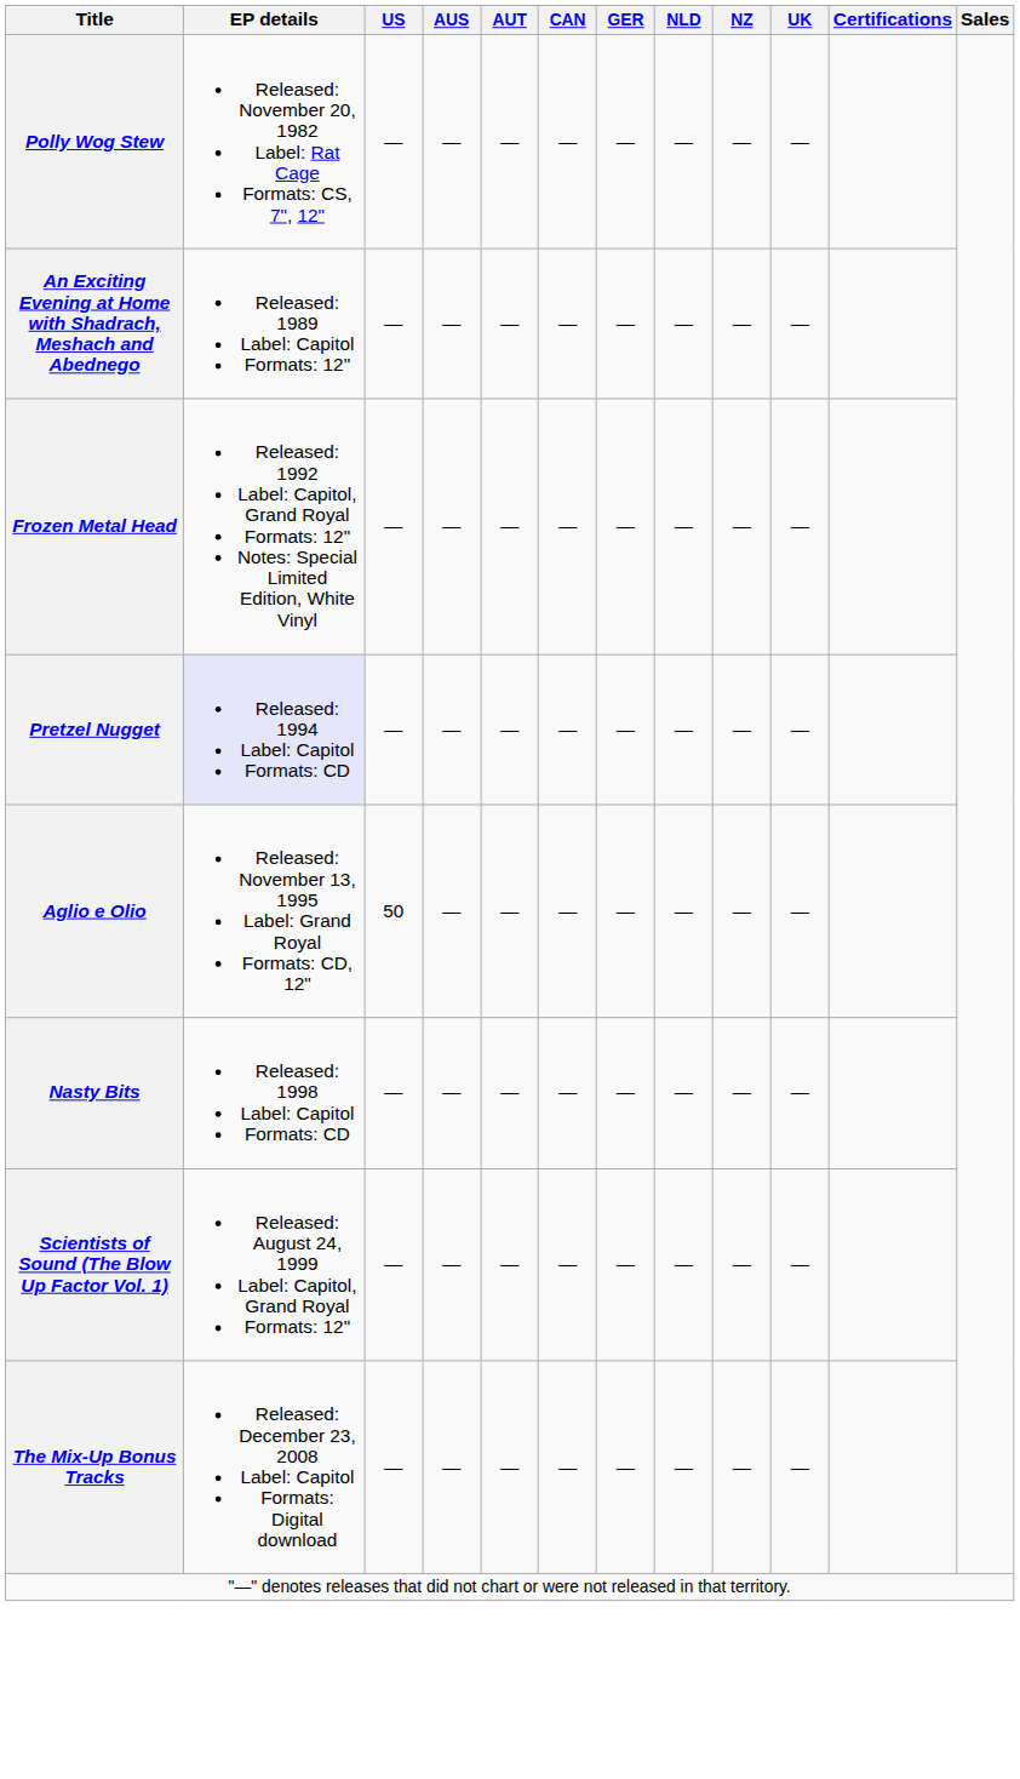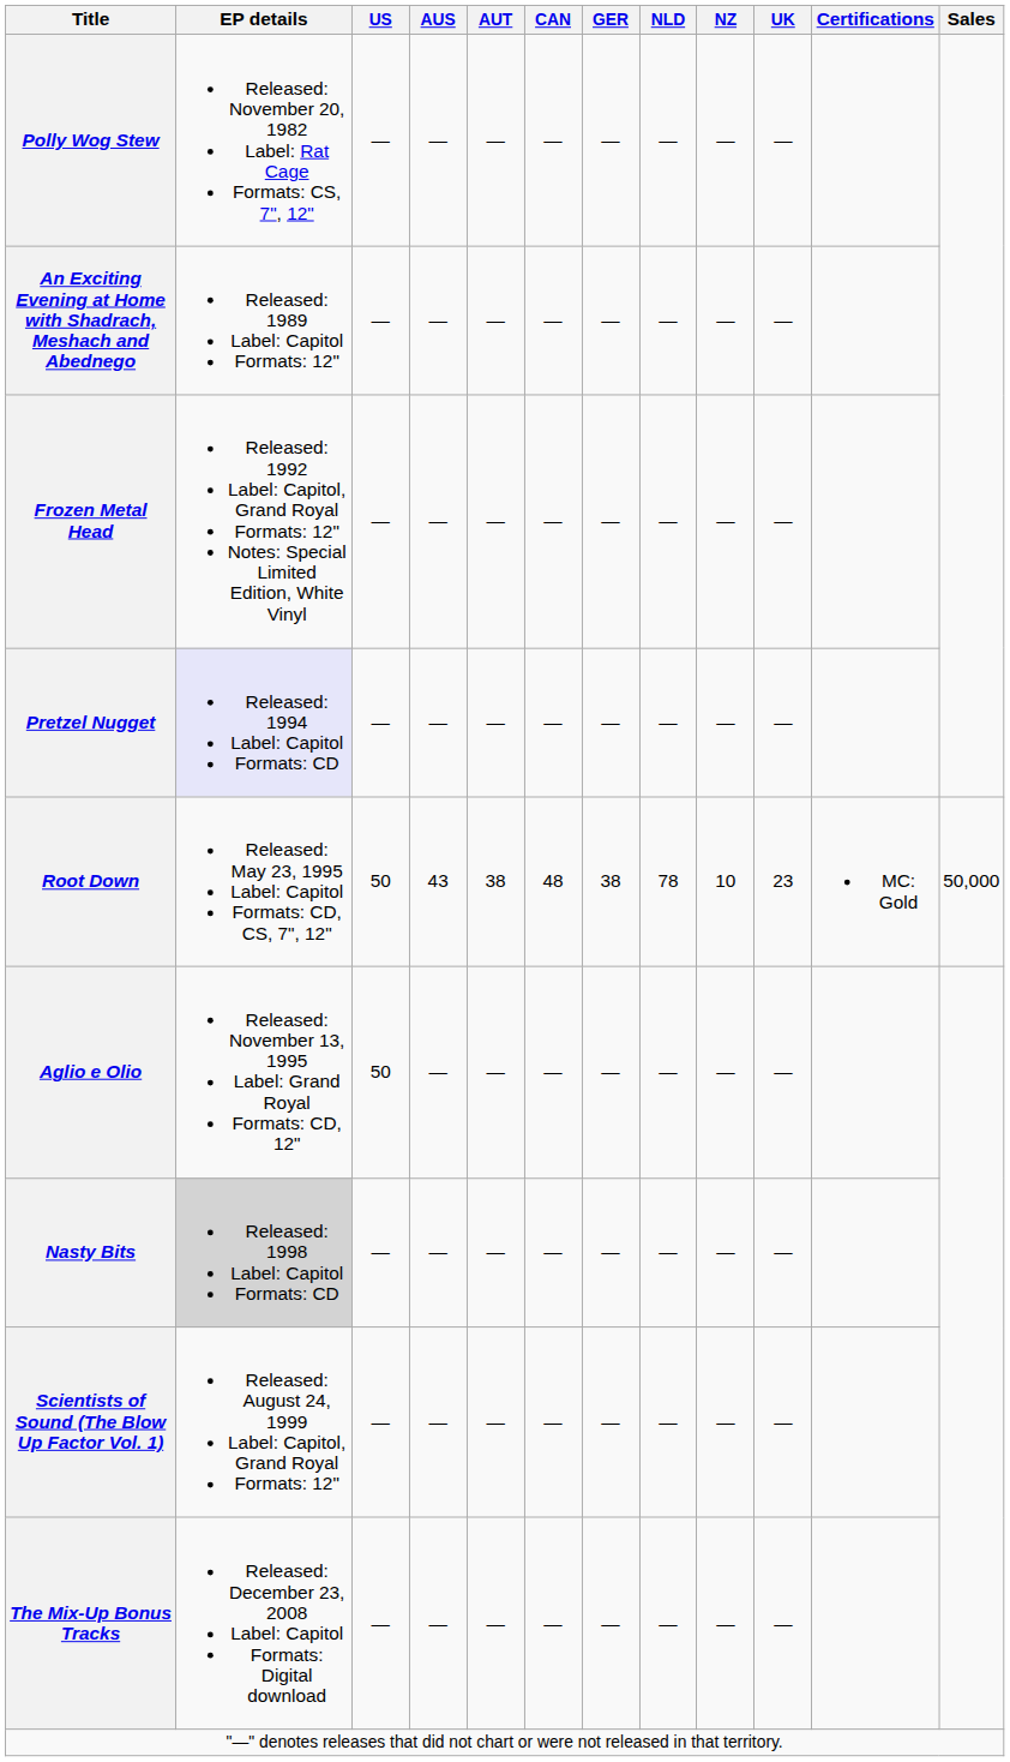 <table class="wikitable plainrowheaders" style="text-align:center;" border="1">
 <tr>
 <th>Title</th>
 <th>EP details</th>
 <th scope="col" style="width:3em;font-size:90%;"><a href='#'>US</a><br></th>
 <th scope="col" style="width:3em;font-size:90%;"><a href='#'>AUS</a><br></th>
 <th scope="col" style="width:3em;font-size:90%;"><a href='#'>AUT</a><br></th>
 <th scope="col" style="width:3em;font-size:90%;"><a href='#'>CAN</a><br></th>
 <th scope="col" style="width:3em;font-size:90%;"><a href='#'>GER</a><br></th>
 <th scope="col" style="width:3em;font-size:90%;"><a href='#'>NLD</a><br></th>
 <th scope="col" style="width:3em;font-size:90%;"><a href='#'>NZ</a><br></th>
 <th scope="col" style="width:3em;font-size:90%;"><a href='#'>UK</a><br></th>
 <th><a href='#'>Certifications</a></th>
 <th>Sales</th>
 </tr>
 <tr>
 <th scope="row"><em><a href='#'>Polly Wog Stew</a></em></th>
 <td><br><ul><li>Released: November 20, 1982</li><li>Label: <a href='#'>Rat Cage</a></li><li>Formats: CS, <a href='#'>7"</a>, <a href='#'>12"</a></li></ul></td>
 <td>—</td>
 <td>—</td>
 <td>—</td>
 <td>—</td>
 <td>—</td>
 <td>—</td>
 <td>—</td>
 <td>—</td>
 <td></td>
 </tr>
 <tr>
 <th scope="row"><em><a href='#'>An Exciting Evening at Home with Shadrach, Meshach and Abednego</a></em></th>
 <td><br><ul><li>Released: 1989</li><li>Label: Capitol</li><li>Formats: 12"</li></ul></td>
 <td>—</td>
 <td>—</td>
 <td>—</td>
 <td>—</td>
 <td>—</td>
 <td>—</td>
 <td>—</td>
 <td>—</td>
 <td></td>
 </tr>
 <tr>
 <th scope="row"><em><a href='#'>Frozen Metal Head</a></em></th>
 <td><br><ul><li>Released: 1992</li><li>Label: Capitol, Grand Royal</li><li>Formats: 12"</li><li>Notes: Special Limited Edition, White Vinyl</li></ul></td>
 <td>—</td>
 <td>—</td>
 <td>—</td>
 <td>—</td>
 <td>—</td>
 <td>—</td>
 <td>—</td>
 <td>—</td>
 <td></td>
 </tr>
 <tr>
 <th scope="row"><em><a href='#'>Pretzel Nugget</a></em></th>
 <td style="background: lavender;"><br><ul><li>Released: 1994</li><li>Label: Capitol</li><li>Formats: CD</li></ul></td>
 <td>—</td>
 <td>—</td>
 <td>—</td>
 <td>—</td>
 <td>—</td>
 <td>—</td>
 <td>—</td>
 <td>—</td>
 <td></td>
 </tr>
 <tr>
+<th scope="row"><em><a href='#'>Root Down</a></em></th>
+<td><br><ul><li>Released: May 23, 1995</li><li>Label: Capitol</li><li>Formats: CD, CS, 7", 12"</li></ul></td>
+<td>50</td>
+<td>43</td>
+<td>38</td>
+<td>48</td>
+<td>38</td>
+<td>78</td>
+<td>10</td>
+<td>23</td>
+<td><br><ul><li>MC: Gold</li></ul></td>
+<td>50,000</td>
+</tr>
+<tr>
 <th scope="row"><em><a href='#'>Aglio e Olio</a></em></th>
 <td><br><ul><li>Released: November 13, 1995</li><li>Label: Grand Royal</li><li>Formats: CD, 12"</li></ul></td>
 <td>50</td>
 <td>—</td>
 <td>—</td>
 <td>—</td>
 <td>—</td>
 <td>—</td>
 <td>—</td>
 <td>—</td>
 <td></td>
 </tr>
 <tr>
 <th scope="row"><em><a href='#'>Nasty Bits</a></em></th>
-<td><br><ul><li>Released: 1998</li><li>Label: Capitol</li><li>Formats: CD</li></ul></td>
+<td style="background: lightgrey;"><br><ul><li>Released: 1998</li><li>Label: Capitol</li><li>Formats: CD</li></ul></td>
 <td>—</td>
 <td>—</td>
 <td>—</td>
 <td>—</td>
 <td>—</td>
 <td>—</td>
 <td>—</td>
 <td>—</td>
 <td></td>
 </tr>
 <tr>
 <th scope="row"><em><a href='#'>Scientists of Sound (The Blow Up Factor Vol. 1)</a></em></th>
 <td><br><ul><li>Released: August 24, 1999</li><li>Label: Capitol, Grand Royal</li><li>Formats: 12"</li></ul></td>
 <td>—</td>
 <td>—</td>
 <td>—</td>
 <td>—</td>
 <td>—</td>
 <td>—</td>
 <td>—</td>
 <td>—</td>
 <td></td>
 </tr>
 <tr>
 <th scope="row"><em><a href='#'>The Mix-Up Bonus Tracks</a></em></th>
 <td><br><ul><li>Released: December 23, 2008</li><li>Label: Capitol</li><li>Formats: Digital download</li></ul></td>
 <td>—</td>
 <td>—</td>
 <td>—</td>
 <td>—</td>
 <td>—</td>
 <td>—</td>
 <td>—</td>
 <td>—</td>
 <td></td>
 </tr>
 <tr>
 <td colspan="12" style="font-size:90%">"—" denotes releases that did not chart or were not released in that territory.</td>
 </tr>
 </table>
